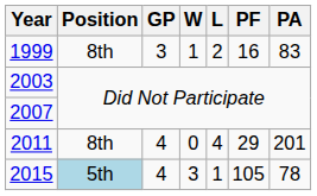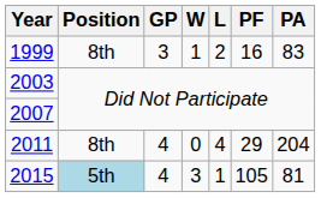 <table class="wikitable" style="text-align: center;">
 <tr>
 <th>Year</th>
 <th>Position</th>
 <th>GP</th>
 <th>W</th>
 <th>L</th>
 <th>PF</th>
 <th>PA</th>
 </tr>
 <tr>
 <td> <a href='#'>1999</a></td>
 <td>8th</td>
 <td>3</td>
 <td>1</td>
 <td>2</td>
 <td>16</td>
 <td>83</td>
 </tr>
 <tr>
 <td> <a href='#'>2003</a></td>
 <td colspan=6 rowspan=2><em>Did Not Participate</em></td>
 </tr>
 <tr>
 <td> <a href='#'>2007</a></td>
 </tr>
 <tr>
 <td> <a href='#'>2011</a></td>
 <td>8th</td>
 <td>4</td>
 <td>0</td>
 <td>4</td>
 <td>29</td>
-<td>201</td>
+<td>204</td>
 </tr>
 <tr>
 <td> <a href='#'>2015</a></td>
 <td style="background: lightblue;">5th</td>
 <td>4</td>
 <td>3</td>
 <td>1</td>
 <td>105</td>
-<td>78</td>
+<td>81</td>
 </tr>
 </table>
